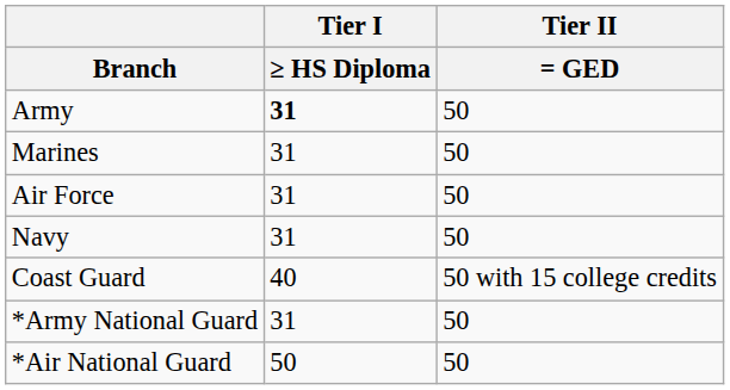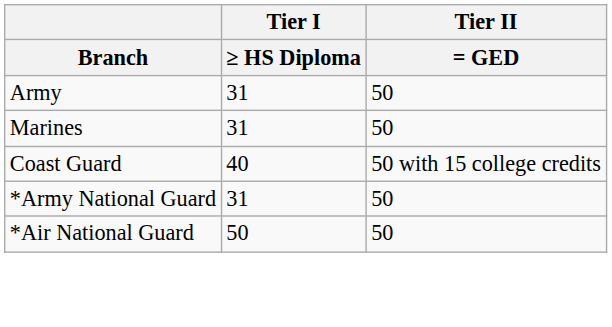 <table class="wikitable">
 <tr>
 <th></th>
 <th>Tier I</th>
 <th>Tier II</th>
 </tr>
 <tr>
 <th>Branch</th>
 <th>≥ HS Diploma</th>
 <th>= GED</th>
 </tr>
 <tr>
 <td>Army</td>
-<td><strong>31</strong></td>
+<td>31</td>
 <td>50</td>
 </tr>
 <tr>
 <td>Marines</td>
-<td>31</td>
-<td>50</td>
-</tr>
-<tr>
-<td>Air Force</td>
-<td>31</td>
-<td>50</td>
-</tr>
-<tr>
-<td>Navy</td>
 <td>31</td>
 <td>50</td>
 </tr>
 <tr>
 <td>Coast Guard</td>
 <td>40</td>
 <td>50 with 15 college credits</td>
 </tr>
 <tr>
 <td>*Army National Guard</td>
 <td>31</td>
 <td>50</td>
 </tr>
 <tr>
 <td>*Air National Guard</td>
 <td>50</td>
 <td>50</td>
 </tr>
 </table>
